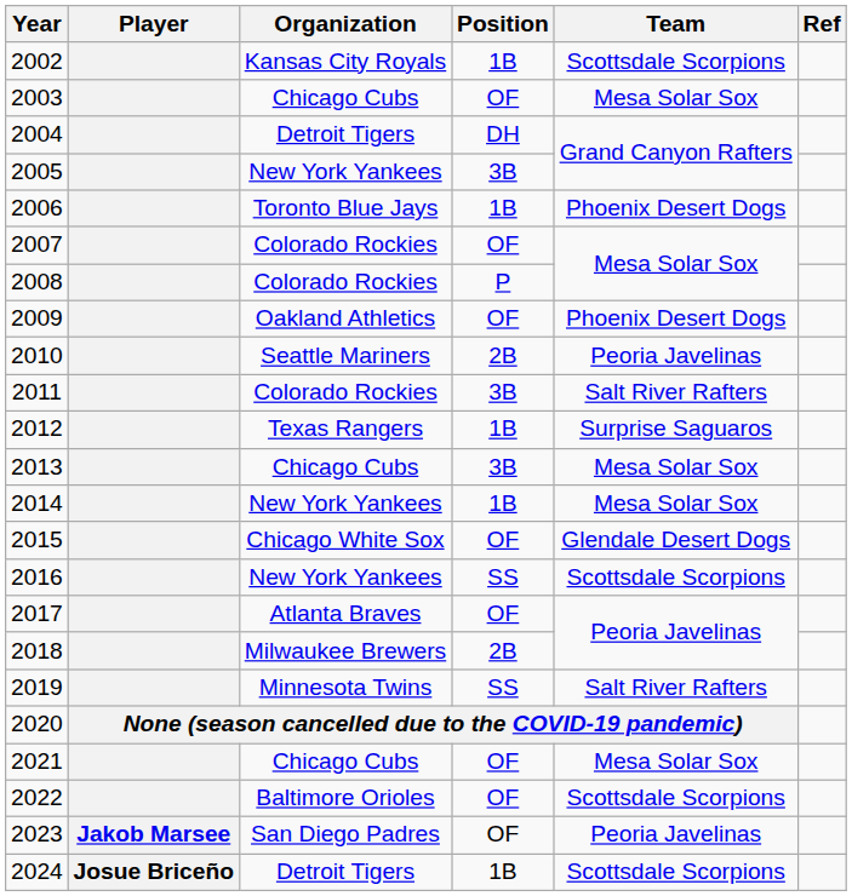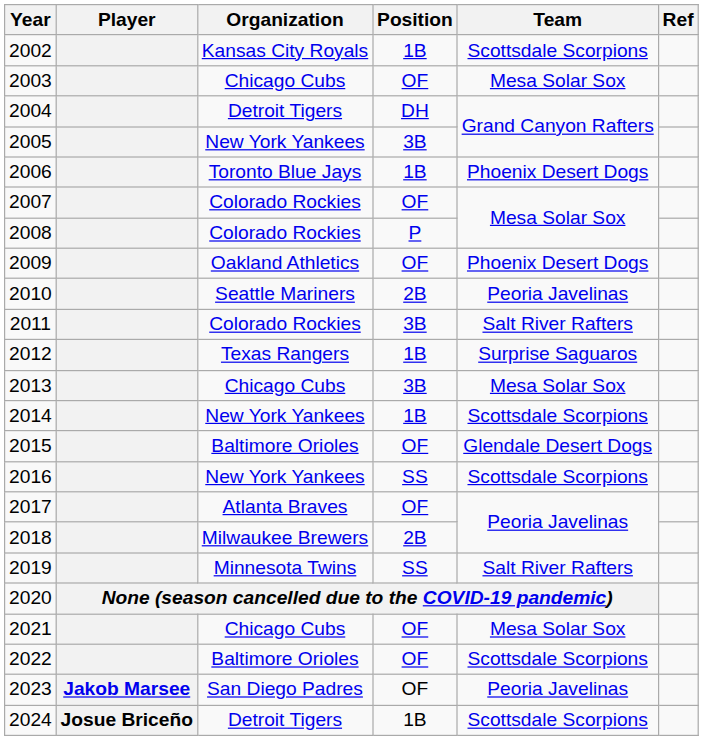 <table class="wikitable sortable plainrowheaders" style="text-align:center">
 <tr>
 <th scope="col">Year</th>
 <th scope="col">Player</th>
 <th scope="col">Organization</th>
 <th scope="col">Position</th>
 <th scope="col">Team</th>
 <th scope="col" class=unsortable>Ref</th>
 </tr>
 <tr>
 <td>2002</td>
 <th scope="row" style="text-align:center"></th>
 <td><a href='#'>Kansas City Royals</a></td>
 <td><a href='#'>1B</a></td>
 <td><a href='#'>Scottsdale Scorpions</a></td>
 <td></td>
 </tr>
 <tr>
 <td>2003</td>
 <th scope="row" style="text-align:center"></th>
 <td><a href='#'>Chicago Cubs</a></td>
 <td><a href='#'>OF</a></td>
 <td><a href='#'>Mesa Solar Sox</a></td>
 <td></td>
 </tr>
 <tr>
 <td>2004</td>
 <th scope="row" style="text-align:center"></th>
 <td><a href='#'>Detroit Tigers</a></td>
 <td><a href='#'>DH</a></td>
 <td rowspan="2"><a href='#'>Grand Canyon Rafters</a></td>
 <td></td>
 </tr>
 <tr>
 <td>2005</td>
 <th scope="row" style="text-align:center"></th>
 <td><a href='#'>New York Yankees</a></td>
 <td><a href='#'>3B</a></td>
 <td></td>
 </tr>
 <tr>
 <td>2006</td>
 <th scope="row" style="text-align:center"></th>
 <td><a href='#'>Toronto Blue Jays</a></td>
 <td><a href='#'>1B</a></td>
 <td><a href='#'>Phoenix Desert Dogs</a></td>
 <td></td>
 </tr>
 <tr>
 <td>2007</td>
 <th scope="row" style="text-align:center"></th>
 <td><a href='#'>Colorado Rockies</a></td>
 <td><a href='#'>OF</a></td>
 <td rowspan="2"><a href='#'>Mesa Solar Sox</a></td>
 <td></td>
 </tr>
 <tr>
 <td>2008</td>
 <th scope="row" style="text-align:center"></th>
 <td><a href='#'>Colorado Rockies</a></td>
 <td><a href='#'>P</a></td>
 <td></td>
 </tr>
 <tr>
 <td>2009</td>
 <th scope="row" style="text-align:center"></th>
 <td><a href='#'>Oakland Athletics</a></td>
 <td><a href='#'>OF</a></td>
 <td><a href='#'>Phoenix Desert Dogs</a></td>
 <td></td>
 </tr>
 <tr>
 <td>2010</td>
 <th scope="row" style="text-align:center"></th>
 <td><a href='#'>Seattle Mariners</a></td>
 <td><a href='#'>2B</a></td>
 <td><a href='#'>Peoria Javelinas</a></td>
 <td></td>
 </tr>
 <tr>
 <td>2011</td>
 <th scope="row" style="text-align:center"></th>
 <td><a href='#'>Colorado Rockies</a></td>
 <td><a href='#'>3B</a></td>
 <td><a href='#'>Salt River Rafters</a></td>
 <td></td>
 </tr>
 <tr>
 <td>2012</td>
 <th scope="row" style="text-align:center"></th>
 <td><a href='#'>Texas Rangers</a></td>
 <td><a href='#'>1B</a></td>
 <td><a href='#'>Surprise Saguaros</a></td>
 <td></td>
 </tr>
 <tr>
 <td>2013</td>
 <th scope="row" style="text-align:center"></th>
 <td><a href='#'>Chicago Cubs</a></td>
 <td><a href='#'>3B</a></td>
 <td><a href='#'>Mesa Solar Sox</a></td>
 <td></td>
 </tr>
 <tr>
 <td>2014</td>
 <th scope="row" style="text-align:center"></th>
 <td><a href='#'>New York Yankees</a></td>
 <td><a href='#'>1B</a></td>
-<td><a href='#'>Mesa Solar Sox</a></td>
+<td><a href='#'>Scottsdale Scorpions</a></td>
 <td></td>
 </tr>
 <tr>
 <td>2015</td>
 <th scope="row" style="text-align:center"></th>
-<td><a href='#'>Chicago White Sox</a></td>
+<td><a href='#'>Baltimore Orioles</a></td>
 <td><a href='#'>OF</a></td>
 <td><a href='#'>Glendale Desert Dogs</a></td>
 <td></td>
 </tr>
 <tr>
 <td>2016</td>
 <th scope="row" style="text-align:center"></th>
 <td><a href='#'>New York Yankees</a></td>
 <td><a href='#'>SS</a></td>
 <td><a href='#'>Scottsdale Scorpions</a></td>
 <td></td>
 </tr>
 <tr>
 <td>2017</td>
 <th scope="row" style="text-align:center"></th>
 <td><a href='#'>Atlanta Braves</a></td>
 <td><a href='#'>OF</a></td>
 <td rowspan="2"><a href='#'>Peoria Javelinas</a></td>
 <td></td>
 </tr>
 <tr>
 <td>2018</td>
 <th scope="row" style="text-align:center"></th>
 <td><a href='#'>Milwaukee Brewers</a></td>
 <td><a href='#'>2B</a></td>
 <td></td>
 </tr>
 <tr>
 <td>2019</td>
 <th scope="row" style="text-align:center"></th>
 <td><a href='#'>Minnesota Twins</a></td>
 <td><a href='#'>SS</a></td>
 <td><a href='#'>Salt River Rafters</a></td>
 <td></td>
 </tr>
 <tr>
 <td>2020</td>
 <th scope="row" style="text-align:center" colspan="4"><em>None (season cancelled due to the <a href='#'>COVID-19 pandemic</a>)</em></th>
 <td></td>
 </tr>
 <tr>
 <td>2021</td>
 <th scope="row" style="text-align:center"></th>
 <td><a href='#'>Chicago Cubs</a></td>
 <td><a href='#'>OF</a></td>
 <td><a href='#'>Mesa Solar Sox</a></td>
 <td></td>
 </tr>
 <tr>
 <td>2022</td>
 <th scope="row" style="text-align:center"></th>
 <td><a href='#'>Baltimore Orioles</a></td>
 <td><a href='#'>OF</a></td>
 <td><a href='#'>Scottsdale Scorpions</a></td>
 <td></td>
 </tr>
 <tr>
 <td>2023</td>
 <th scope="row" style="text-align:center"><a href='#'>Jakob Marsee</a></th>
 <td><a href='#'>San Diego Padres</a></td>
 <td>OF</td>
 <td><a href='#'>Peoria Javelinas</a></td>
 <td></td>
 </tr>
 <tr>
 <td>2024</td>
 <th scope="row" style="text-align:center">Josue Briceño</th>
 <td><a href='#'>Detroit Tigers</a></td>
 <td>1B</td>
 <td><a href='#'>Scottsdale Scorpions</a></td>
 <td></td>
 </tr>
 </table>
